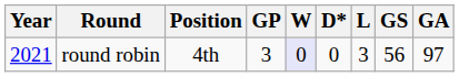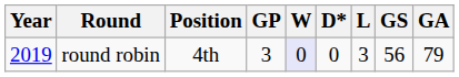 <table class="wikitable" style="text-align: center;">
 <tr>
 <th>Year</th>
 <th>Round</th>
 <th>Position</th>
 <th>GP</th>
 <th>W</th>
 <th>D*</th>
 <th>L</th>
 <th>GS</th>
 <th>GA</th>
 </tr>
 <tr>
-<td> <a href='#'>2021</a></td>
+<td> <a href='#'>2019</a></td>
 <td>round robin</td>
 <td>4th</td>
 <td>3</td>
 <td style="background: lavender;">0</td>
 <td>0</td>
 <td>3</td>
 <td>56</td>
-<td>97</td>
+<td>79</td>
 </tr>
 </table>
